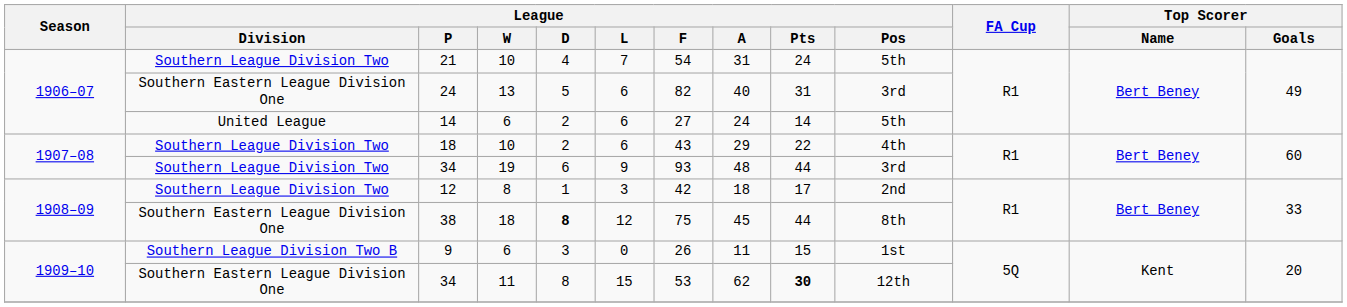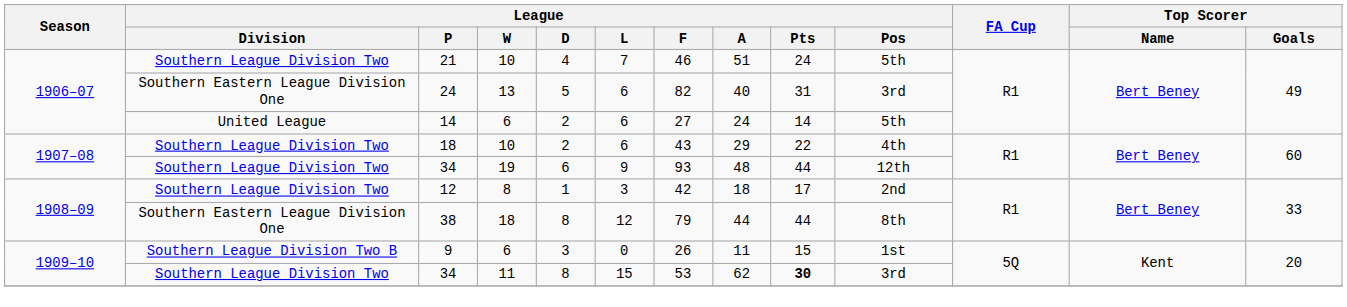 <table class="wikitable plainrowheaders sortable" style="text-align: center">
 <tr>
 <th rowspan=2 width=4% scope=col>Season</th>
 <th colspan=9 width=20%>League</th>
 <th rowspan=2 width=4% scope="col"><a href='#'>FA Cup</a></th>
 <th colspan=2>Top Scorer</th>
 </tr>
 <tr class=unsortable>
 <th width=10% scope=col>Division</th>
 <th width=2% scope=col>P</th>
 <th width=2% scope=col>W</th>
 <th width=2% scope=col>D</th>
 <th width=2% scope=col>L</th>
 <th width=2% scope=col>F</th>
 <th width=2% scope=col>A</th>
 <th width=2% scope=col>Pts</th>
 <th width=4% scope=col>Pos</th>
 <th width=6% scope=col>Name</th>
 <th width=3% scope=col>Goals</th>
 </tr>
 <tr>
 <td rowspan=3><a href='#'>1906–07</a></td>
 <td><a href='#'>Southern League Division Two</a></td>
 <td>21</td>
 <td>10</td>
 <td>4</td>
 <td>7</td>
-<td>54</td>
-<td>31</td>
+<td>46</td>
+<td>51</td>
 <td>24</td>
 <td>5th</td>
 <td rowspan=3>R1</td>
 <td rowspan=3><a href='#'>Bert Beney</a></td>
 <td rowspan=3>49</td>
 </tr>
 <tr>
 <td>Southern Eastern League Division One</td>
 <td>24</td>
 <td>13</td>
 <td>5</td>
 <td>6</td>
 <td>82</td>
 <td>40</td>
 <td>31</td>
 <td>3rd</td>
 </tr>
 <tr>
 <td>United League</td>
 <td>14</td>
 <td>6</td>
 <td>2</td>
 <td>6</td>
 <td>27</td>
 <td>24</td>
 <td>14</td>
 <td>5th</td>
 </tr>
 <tr>
 <td rowspan=2><a href='#'>1907–08</a></td>
 <td><a href='#'>Southern League Division Two</a></td>
 <td>18</td>
 <td>10</td>
 <td>2</td>
 <td>6</td>
 <td>43</td>
 <td>29</td>
 <td>22</td>
 <td>4th</td>
 <td rowspan=2>R1</td>
 <td rowspan=2><a href='#'>Bert Beney</a></td>
 <td rowspan=2>60</td>
 </tr>
 <tr>
 <td><a href='#'>Southern League Division Two</a></td>
 <td>34</td>
 <td>19</td>
 <td>6</td>
 <td>9</td>
 <td>93</td>
 <td>48</td>
 <td>44</td>
-<td>3rd</td>
+<td>12th</td>
 </tr>
 <tr>
 <td rowspan=2><a href='#'>1908–09</a></td>
 <td><a href='#'>Southern League Division Two</a></td>
 <td>12</td>
 <td>8</td>
 <td>1</td>
 <td>3</td>
 <td>42</td>
 <td>18</td>
 <td>17</td>
 <td>2nd</td>
 <td rowspan=2>R1</td>
 <td rowspan=2><a href='#'>Bert Beney</a></td>
 <td rowspan=2>33</td>
 </tr>
 <tr>
 <td>Southern Eastern League Division One</td>
 <td>38</td>
 <td>18</td>
-<td><strong>8</strong></td>
+<td>8</td>
 <td>12</td>
-<td>75</td>
-<td>45</td>
+<td>79</td>
+<td>44</td>
 <td>44</td>
 <td>8th</td>
 </tr>
 <tr>
 <td rowspan=2><a href='#'>1909–10</a></td>
 <td><a href='#'>Southern League Division Two B</a></td>
 <td>9</td>
 <td>6</td>
 <td>3</td>
 <td>0</td>
 <td>26</td>
 <td>11</td>
 <td>15</td>
 <td>1st</td>
 <td rowspan=2>5Q</td>
 <td rowspan=2>Kent</td>
 <td rowspan=2>20</td>
 </tr>
 <tr>
-<td>Southern Eastern League Division One</td>
+<td><a href='#'>Southern League Division Two</a></td>
 <td>34</td>
 <td>11</td>
 <td>8</td>
 <td>15</td>
 <td>53</td>
 <td>62</td>
 <td><strong>30</strong></td>
-<td>12th</td>
+<td>3rd</td>
 </tr>
 <tr>
 </tr>
 </table>
